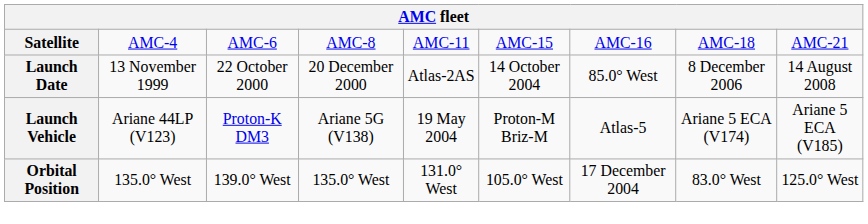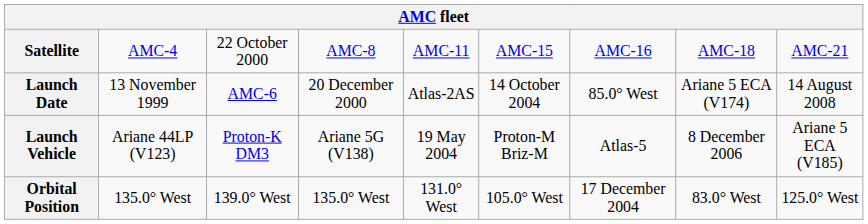 <table class="wikitable" style="text-align:center">
 <tr>
 <th colspan="11"><a href='#'>AMC</a> fleet</th>
 </tr>
 <tr>
 <th>Satellite</th>
 <td><a href='#'>AMC-4</a></td>
-<td><a href='#'>AMC-6</a></td>
+<td>22 October 2000</td>
 <td><a href='#'>AMC-8</a></td>
 <td><a href='#'>AMC-11</a></td>
 <td><a href='#'>AMC-15</a></td>
 <td><a href='#'>AMC-16</a></td>
 <td><a href='#'>AMC-18</a></td>
 <td><a href='#'>AMC-21</a></td>
 </tr>
 <tr>
 <th>Launch Date</th>
 <td>13 November 1999</td>
-<td>22 October 2000</td>
+<td><a href='#'>AMC-6</a></td>
 <td>20 December 2000</td>
 <td>Atlas-2AS</td>
 <td>14 October 2004</td>
 <td>85.0° West</td>
-<td>8 December 2006</td>
+<td>Ariane 5 ECA<br>(V174)</td>
 <td>14 August 2008</td>
 </tr>
 <tr>
 <th>Launch Vehicle</th>
 <td>Ariane 44LP<br>(V123)</td>
 <td><a href='#'>Proton-K</a><br><a href='#'>DM3</a></td>
 <td>Ariane 5G<br>(V138)</td>
 <td>19 May 2004</td>
 <td>Proton-M<br>Briz-M</td>
 <td>Atlas-5</td>
-<td>Ariane 5 ECA<br>(V174)</td>
+<td>8 December 2006</td>
 <td>Ariane 5 ECA<br>(V185)</td>
 </tr>
 <tr>
 <th>Orbital Position</th>
 <td>135.0° West</td>
 <td>139.0° West</td>
 <td>135.0° West</td>
 <td>131.0° West</td>
 <td>105.0° West</td>
 <td>17 December 2004</td>
 <td>83.0° West</td>
 <td>125.0° West</td>
 </tr>
 </table>
